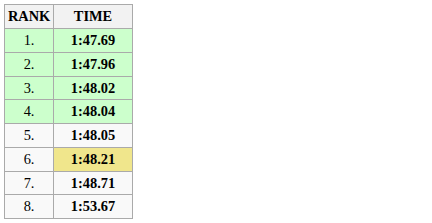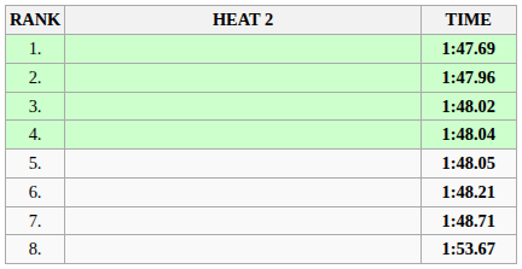 <table class="wikitable" style="border-collapse: collapse; font-size: 90%;">
 <tr>
 <th>RANK</th>
+<th style="width: 20em">HEAT 2</th>
 <th style="width: 5em">TIME</th>
 </tr>
 <tr style="background:#ccffcc;">
 <td align="center">1.</td>
+<td></td>
 <td align="center"><strong>1:47.69</strong></td>
 </tr>
 <tr style="background:#ccffcc;">
 <td align="center">2.</td>
+<td></td>
 <td align="center"><strong>1:47.96</strong></td>
 </tr>
 <tr style="background:#ccffcc;">
 <td align="center">3.</td>
+<td></td>
 <td align="center"><strong>1:48.02</strong></td>
 </tr>
 <tr style="background:#ccffcc;">
 <td align="center">4.</td>
+<td></td>
 <td align="center"><strong>1:48.04</strong></td>
 </tr>
 <tr>
 <td align="center">5.</td>
+<td></td>
 <td align="center"><strong>1:48.05</strong></td>
 </tr>
 <tr>
 <td align="center">6.</td>
-<td align="center" style="background: khaki;"><strong>1:48.21</strong></td>
+<td></td>
+<td align="center"><strong>1:48.21</strong></td>
 </tr>
 <tr>
 <td align="center">7.</td>
+<td></td>
 <td align="center"><strong>1:48.71</strong></td>
 </tr>
 <tr>
 <td align="center">8.</td>
+<td></td>
 <td align="center"><strong>1:53.67</strong></td>
 </tr>
 </table>
